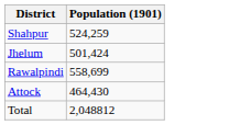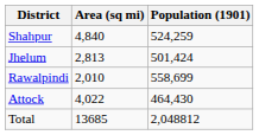 <table class="wikitable">
 <tr>
 <th>District</th>
+<th>Area (sq mi)</th>
 <th>Population (1901)</th>
 </tr>
 <tr>
 <td><a href='#'>Shahpur</a></td>
+<td>4,840</td>
 <td>524,259</td>
 </tr>
 <tr>
 <td><a href='#'>Jhelum</a></td>
+<td>2,813</td>
 <td>501,424</td>
 </tr>
 <tr>
 <td><a href='#'>Rawalpindi</a></td>
+<td>2,010</td>
 <td>558,699</td>
 </tr>
 <tr>
 <td><a href='#'>Attock</a></td>
+<td>4,022</td>
 <td>464,430</td>
 </tr>
 <tr>
 <td>Total</td>
+<td>13685</td>
 <td>2,048812</td>
 </tr>
 </table>
